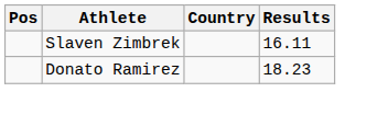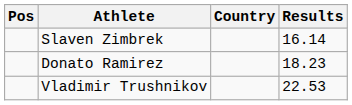 <table class="wikitable">
 <tr>
 <th>Pos</th>
 <th>Athlete</th>
 <th>Country</th>
 <th>Results</th>
 </tr>
 <tr>
 <td align="center"></td>
 <td>Slaven Zimbrek</td>
 <td></td>
-<td>16.11</td>
+<td>16.14</td>
 </tr>
 <tr>
 <td align="center"></td>
 <td>Donato Ramirez</td>
 <td></td>
 <td>18.23</td>
 </tr>
+<tr>
+<td align="center"></td>
+<td>Vladimir Trushnikov</td>
+<td></td>
+<td>22.53</td>
+</tr>
 </table>
